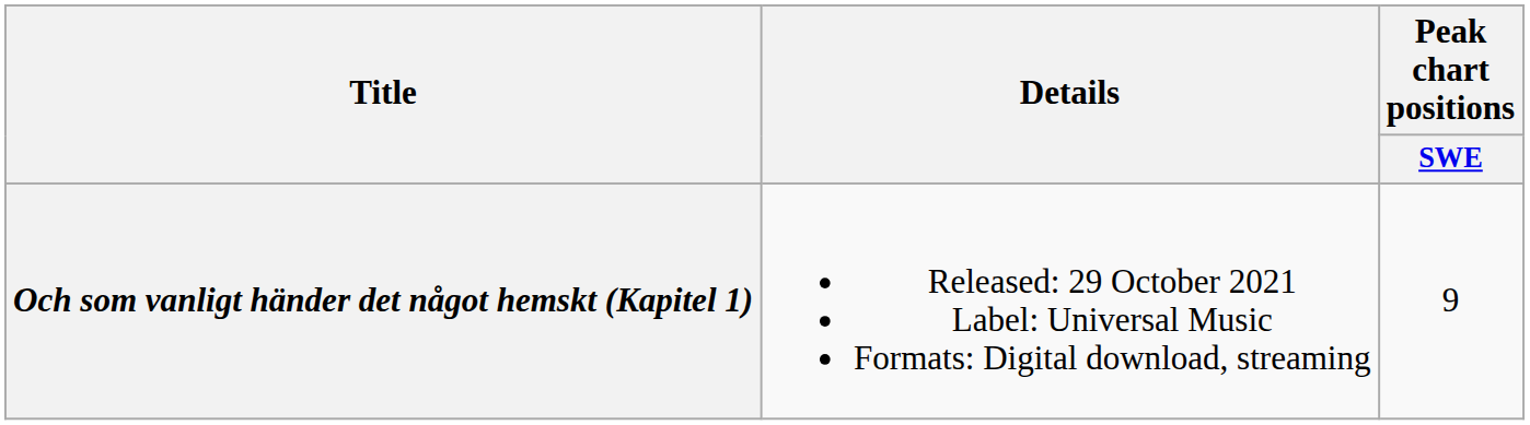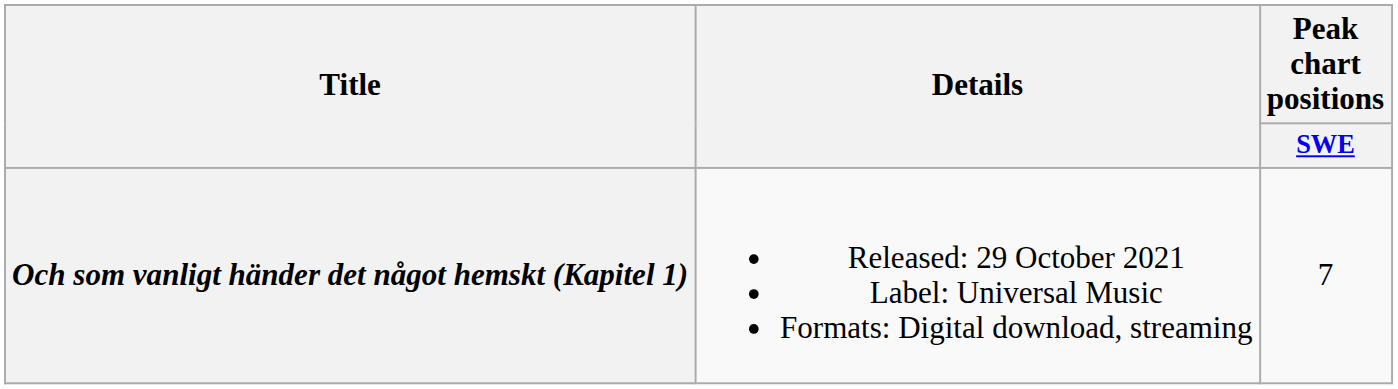 <table class="wikitable plainrowheaders" style="text-align:center;">
 <tr>
 <th scope="col" rowspan="2">Title</th>
 <th scope="col" rowspan="2">Details</th>
 <th scope="col" colspan="1">Peak chart positions</th>
 </tr>
 <tr>
 <th scope="col" style="width:3em;font-size:85%;"><a href='#'>SWE</a><br></th>
 </tr>
 <tr>
 <th scope="row"><em>Och som vanligt händer det något hemskt (Kapitel 1)</em></th>
 <td><br><ul><li>Released: 29 October 2021</li><li>Label: Universal Music</li><li>Formats: Digital download, streaming</li></ul></td>
-<td>9<br></td>
+<td>7<br></td>
 </tr>
 </table>
